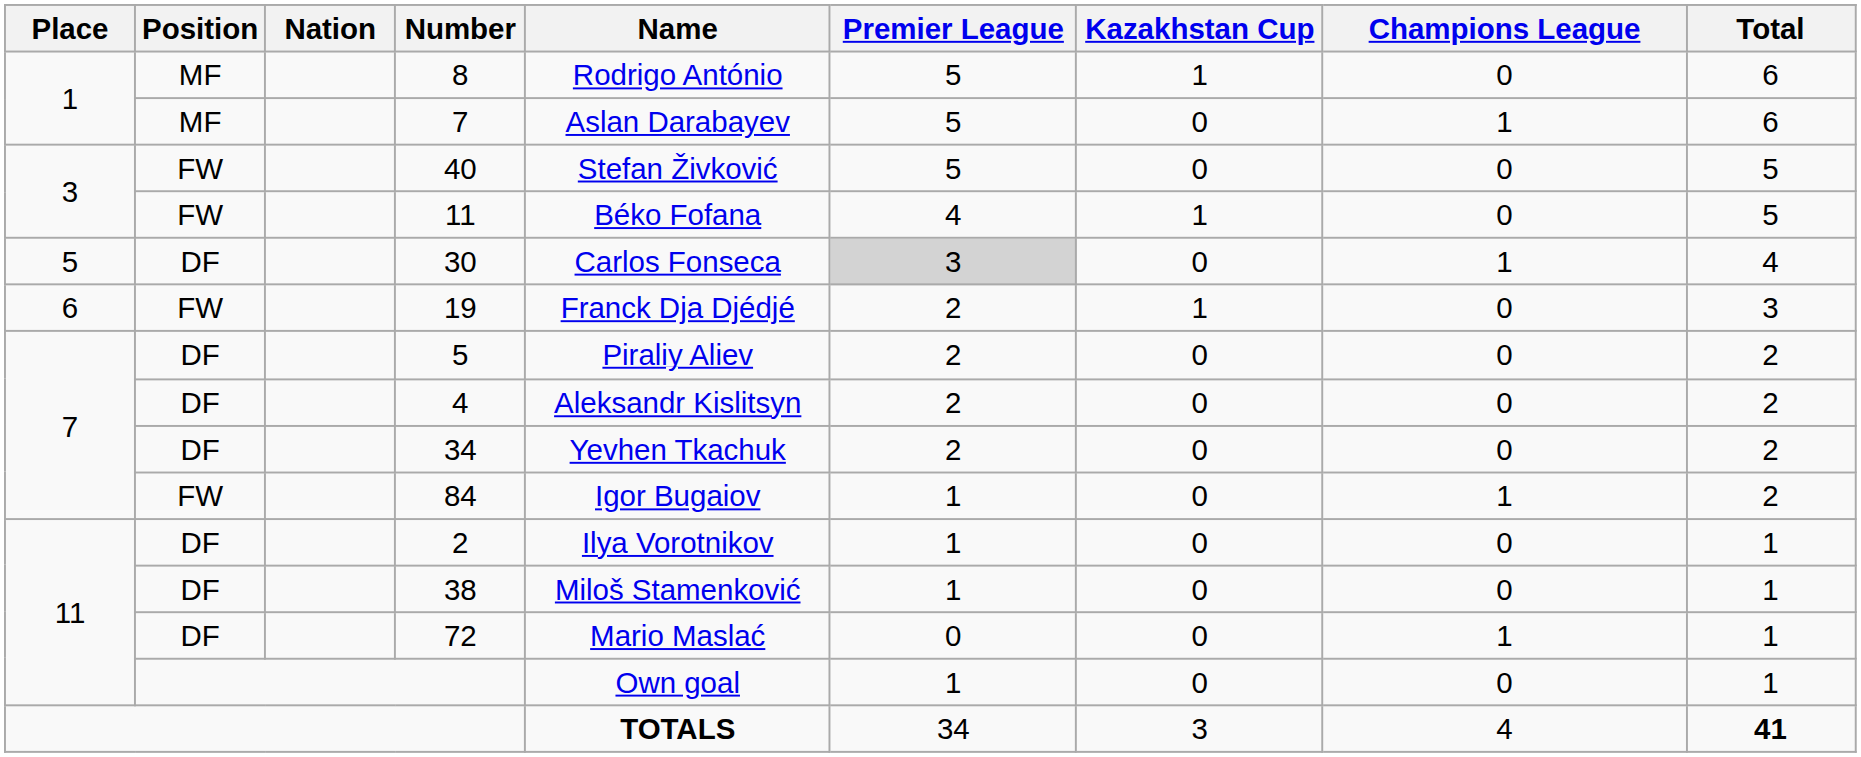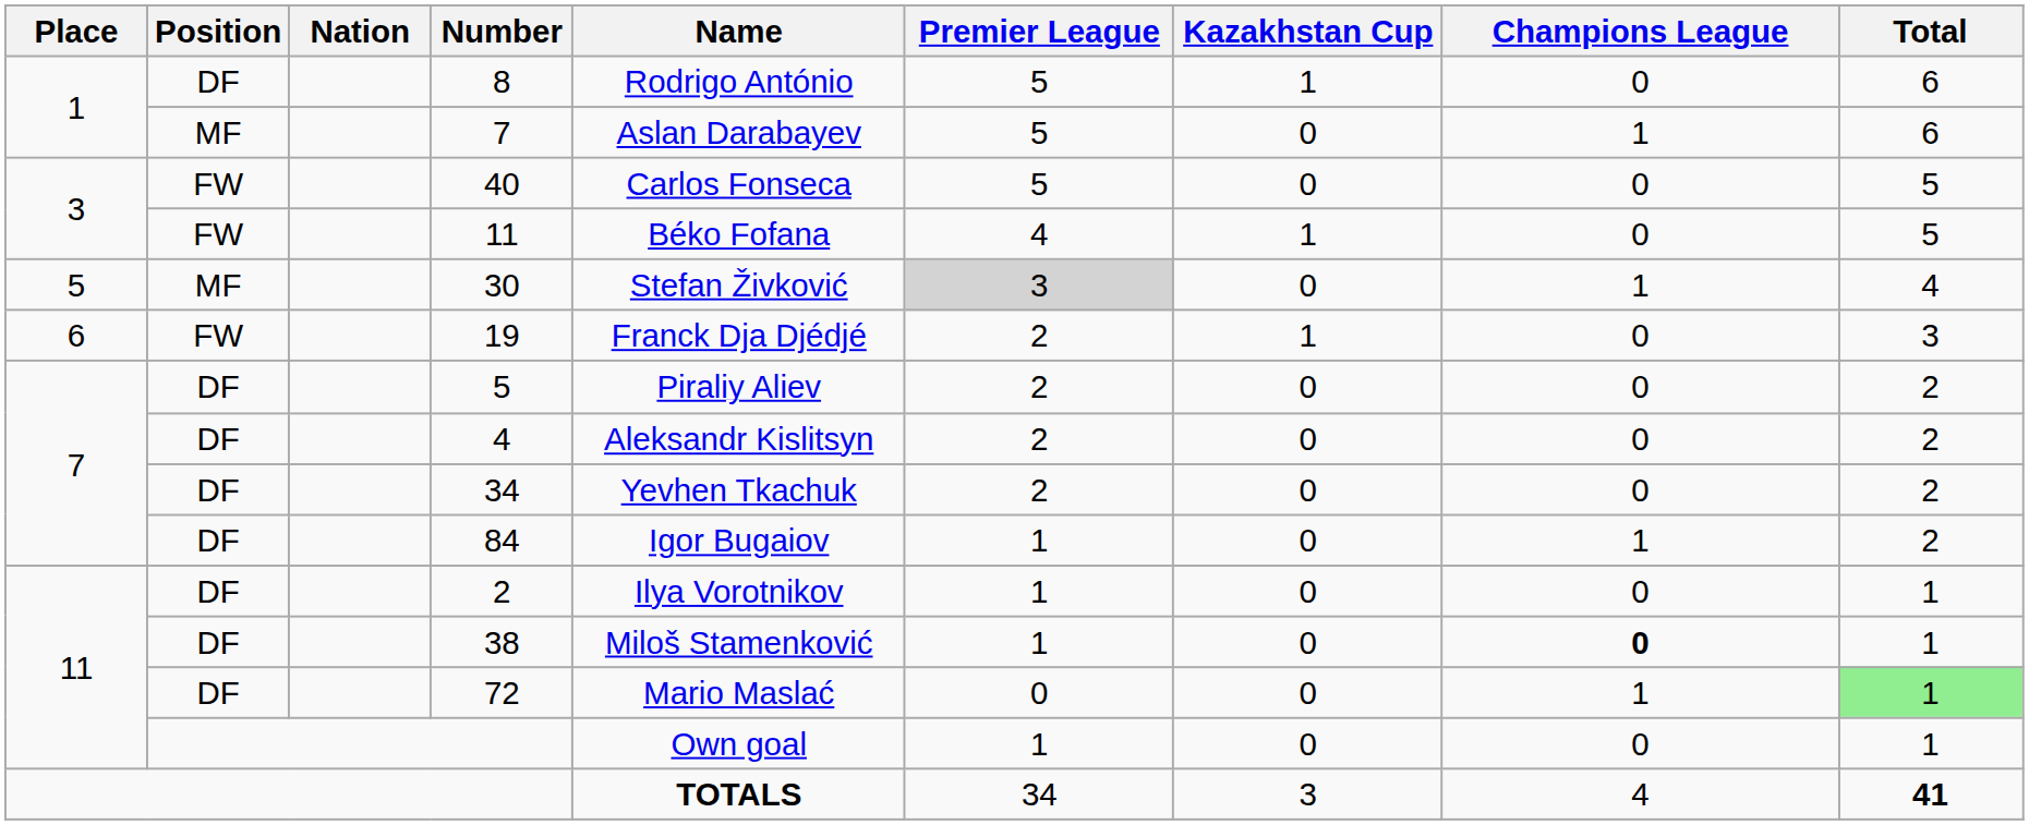 <table class="wikitable" style="font-size: 95%; text-align: center;">
 <tr>
 <th width=60>Place</th>
 <th width=60>Position</th>
 <th width=60>Nation</th>
 <th width=60>Number</th>
 <th width=150>Name</th>
 <th width=120><a href='#'>Premier League</a></th>
 <th width=120><a href='#'>Kazakhstan Cup</a></th>
 <th width=180><a href='#'>Champions League</a></th>
 <th width=80><strong>Total</strong></th>
 </tr>
 <tr>
 <td rowspan="2">1</td>
-<td>MF</td>
+<td>DF</td>
 <td></td>
 <td>8</td>
 <td><a href='#'>Rodrigo António</a></td>
 <td>5</td>
 <td>1</td>
 <td>0</td>
 <td>6</td>
 </tr>
 <tr>
 <td>MF</td>
 <td></td>
 <td>7</td>
 <td><a href='#'>Aslan Darabayev</a></td>
 <td>5</td>
 <td>0</td>
 <td>1</td>
 <td>6</td>
 </tr>
 <tr>
 <td rowspan="2">3</td>
 <td>FW</td>
 <td></td>
 <td>40</td>
-<td><a href='#'>Stefan Živković</a></td>
+<td><a href='#'>Carlos Fonseca</a></td>
 <td>5</td>
 <td>0</td>
 <td>0</td>
 <td>5</td>
 </tr>
 <tr>
 <td>FW</td>
 <td></td>
 <td>11</td>
 <td><a href='#'>Béko Fofana</a></td>
 <td>4</td>
 <td>1</td>
 <td>0</td>
 <td>5</td>
 </tr>
 <tr>
 <td>5</td>
-<td>DF</td>
+<td>MF</td>
 <td></td>
 <td>30</td>
-<td><a href='#'>Carlos Fonseca</a></td>
+<td><a href='#'>Stefan Živković</a></td>
 <td style="background: lightgrey;">3</td>
 <td>0</td>
 <td>1</td>
 <td>4</td>
 </tr>
 <tr>
 <td>6</td>
 <td>FW</td>
 <td></td>
 <td>19</td>
 <td><a href='#'>Franck Dja Djédjé</a></td>
 <td>2</td>
 <td>1</td>
 <td>0</td>
 <td>3</td>
 </tr>
 <tr>
 <td rowspan="4">7</td>
 <td>DF</td>
 <td></td>
 <td>5</td>
 <td><a href='#'>Piraliy Aliev</a></td>
 <td>2</td>
 <td>0</td>
 <td>0</td>
 <td>2</td>
 </tr>
 <tr>
 <td>DF</td>
 <td></td>
 <td>4</td>
 <td><a href='#'>Aleksandr Kislitsyn</a></td>
 <td>2</td>
 <td>0</td>
 <td>0</td>
 <td>2</td>
 </tr>
 <tr>
 <td>DF</td>
 <td></td>
 <td>34</td>
 <td><a href='#'>Yevhen Tkachuk</a></td>
 <td>2</td>
 <td>0</td>
 <td>0</td>
 <td>2</td>
 </tr>
 <tr>
-<td>FW</td>
+<td>DF</td>
 <td></td>
 <td>84</td>
 <td><a href='#'>Igor Bugaiov</a></td>
 <td>1</td>
 <td>0</td>
 <td>1</td>
 <td>2</td>
 </tr>
 <tr>
 <td rowspan="4">11</td>
 <td>DF</td>
 <td></td>
 <td>2</td>
 <td><a href='#'>Ilya Vorotnikov</a></td>
 <td>1</td>
 <td>0</td>
 <td>0</td>
 <td>1</td>
 </tr>
 <tr>
 <td>DF</td>
 <td></td>
 <td>38</td>
 <td><a href='#'>Miloš Stamenković</a></td>
 <td>1</td>
 <td>0</td>
-<td>0</td>
+<td><strong>0</strong></td>
 <td>1</td>
 </tr>
 <tr>
 <td>DF</td>
 <td></td>
 <td>72</td>
 <td><a href='#'>Mario Maslać</a></td>
 <td>0</td>
 <td>0</td>
 <td>1</td>
-<td>1</td>
+<td style="background: lightgreen;">1</td>
 </tr>
 <tr>
 <td colspan="3"></td>
 <td><a href='#'>Own goal</a></td>
 <td>1</td>
 <td>0</td>
 <td>0</td>
 <td>1</td>
 </tr>
 <tr>
 <td colspan="4"></td>
 <td><strong>TOTALS</strong></td>
 <td>34</td>
 <td>3</td>
 <td>4</td>
 <td><strong>41</strong></td>
 </tr>
 </table>
